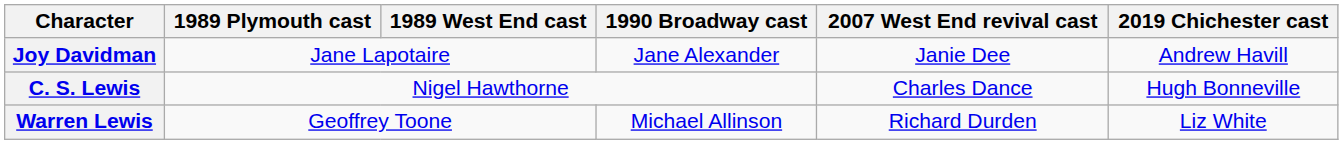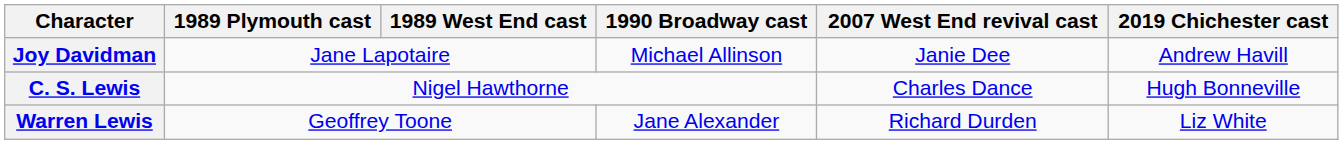 <table class="wikitable" width="80%">
 <tr>
 <th>Character</th>
 <th>1989 Plymouth cast</th>
 <th>1989 West End cast</th>
 <th>1990 Broadway cast</th>
 <th>2007 West End revival cast</th>
 <th>2019 Chichester cast</th>
 </tr>
 <tr>
 <th scope="row"><a href='#'>Joy Davidman</a></th>
 <td align="center" colspan="2"><a href='#'>Jane Lapotaire</a></td>
-<td align="center" colspan="1"><a href='#'>Jane Alexander</a></td>
+<td align="center" colspan="1"><a href='#'>Michael Allinson</a></td>
 <td align="center" colspan="1"><a href='#'>Janie Dee</a></td>
 <td align="center" colspan="1"><a href='#'>Andrew Havill</a></td>
 </tr>
 <tr>
 <th scope="row"><a href='#'>C. S. Lewis</a></th>
 <td align="center" colspan="3"><a href='#'>Nigel Hawthorne</a></td>
 <td align="center" colspan="1"><a href='#'>Charles Dance</a></td>
 <td align="center" colspan="1"><a href='#'>Hugh Bonneville</a></td>
 </tr>
 <tr>
 <th scope="row"><a href='#'>Warren Lewis</a></th>
 <td align="center" colspan="2"><a href='#'>Geoffrey Toone</a></td>
-<td align="center" colspan="1"><a href='#'>Michael Allinson</a></td>
+<td align="center" colspan="1"><a href='#'>Jane Alexander</a></td>
 <td align="center" colspan="1"><a href='#'>Richard Durden</a></td>
 <td align="center" colspan="1"><a href='#'>Liz White</a></td>
 </tr>
 </table>
